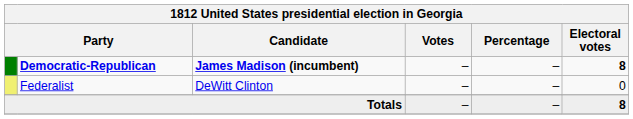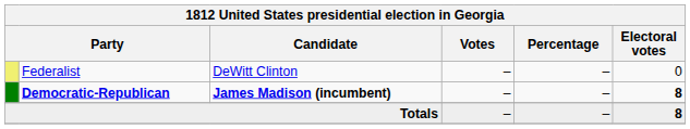 <table class="wikitable" style="font-size: 95%;">
 <tr>
 <th colspan="6">1812 United States presidential election in Georgia</th>
 </tr>
 <tr>
 <th colspan="2" style="width: 15em">Party</th>
 <th style="width: 17em">Candidate</th>
 <th style="width: 5em">Votes</th>
 <th style="width: 7em">Percentage</th>
 <th style="width: 5em">Electoral votes</th>
 </tr>
 <tr>
+<th style="background-color:#F0F071; width: 3px"></th>
+<td style="width: 130px"><a href='#'>Federalist</a></td>
+<td><a href='#'>DeWitt Clinton</a></td>
+<td align="right">–</td>
+<td align="right">–</td>
+<td align="right">0</td>
+</tr>
+<tr>
 <th style="background-color:#008000; width: 3px"></th>
 <td style="width: 130px"><strong><a href='#'>Democratic-Republican</a></strong></td>
 <td><strong><a href='#'>James Madison</a> (incumbent)</strong></td>
 <td align="right">–</td>
 <td align="right">–</td>
 <td align="right"><strong>8</strong></td>
-</tr>
-<tr>
-<th style="background-color:#F0F071; width: 3px"></th>
-<td style="width: 130px"><a href='#'>Federalist</a></td>
-<td><a href='#'>DeWitt Clinton</a></td>
-<td align="right">–</td>
-<td align="right">–</td>
-<td align="right">0</td>
 </tr>
 <tr>
 </tr>
 <tr bgcolor="#EEEEEE">
 <td colspan="3" align="right"><strong>Totals</strong></td>
 <td align="right">–</td>
 <td align="right">–</td>
 <td align="right"><strong>8</strong></td>
 </tr>
 <tr>
 </tr>
 </table>
